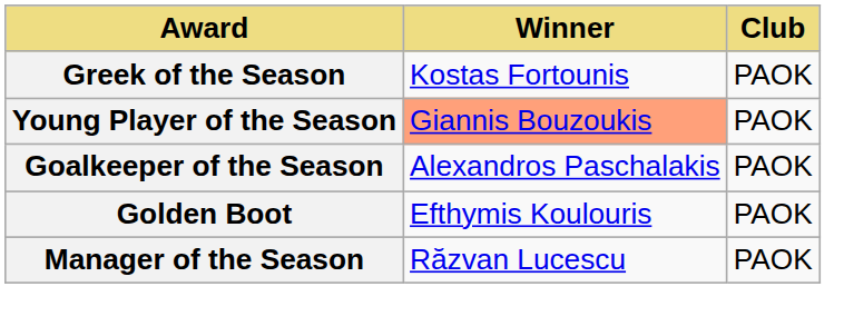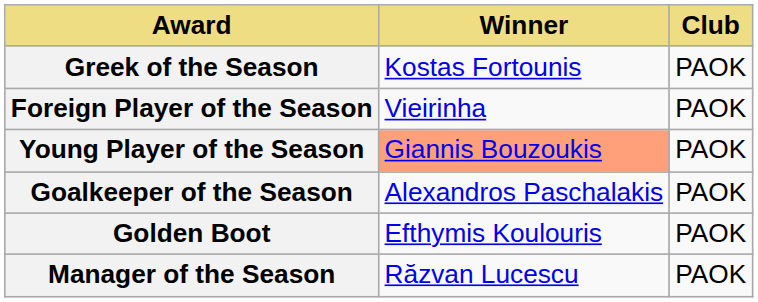 <table class="wikitable">
 <tr>
 <th style="background-color: #eedd82">Award</th>
 <th style="background-color: #eedd82">Winner</th>
 <th style="background-color: #eedd82">Club</th>
 </tr>
 <tr>
 <th>Greek of the Season</th>
 <td> <a href='#'>Kostas Fortounis</a></td>
+<td>PAOK</td>
+</tr>
+<tr>
+<th>Foreign Player of the Season</th>
+<td> <a href='#'>Vieirinha</a></td>
 <td>PAOK</td>
 </tr>
 <tr>
 <th>Young Player of the Season</th>
 <td style="background: lightsalmon;"> <a href='#'>Giannis Bouzoukis</a></td>
 <td>PAOK</td>
 </tr>
 <tr>
 <th>Goalkeeper of the Season</th>
 <td> <a href='#'>Alexandros Paschalakis</a></td>
 <td>PAOK</td>
 </tr>
 <tr>
 <th>Golden Boot</th>
 <td> <a href='#'>Efthymis Koulouris</a></td>
 <td>PAOK</td>
 </tr>
 <tr>
 <th>Manager of the Season</th>
 <td> <a href='#'>Răzvan Lucescu</a></td>
 <td>PAOK</td>
 </tr>
 </table>
